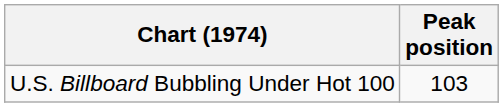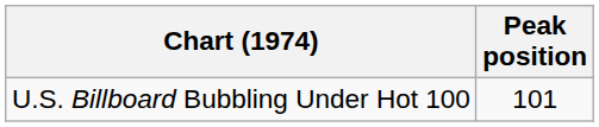 <table class="wikitable sortable">
 <tr>
 <th align="left">Chart (1974)</th>
 <th align="center">Peak<br>position</th>
 </tr>
 <tr>
 <td align="left">U.S. <em>Billboard</em> Bubbling Under Hot 100</td>
-<td align="center">103</td>
+<td align="center">101</td>
 </tr>
 </table>
